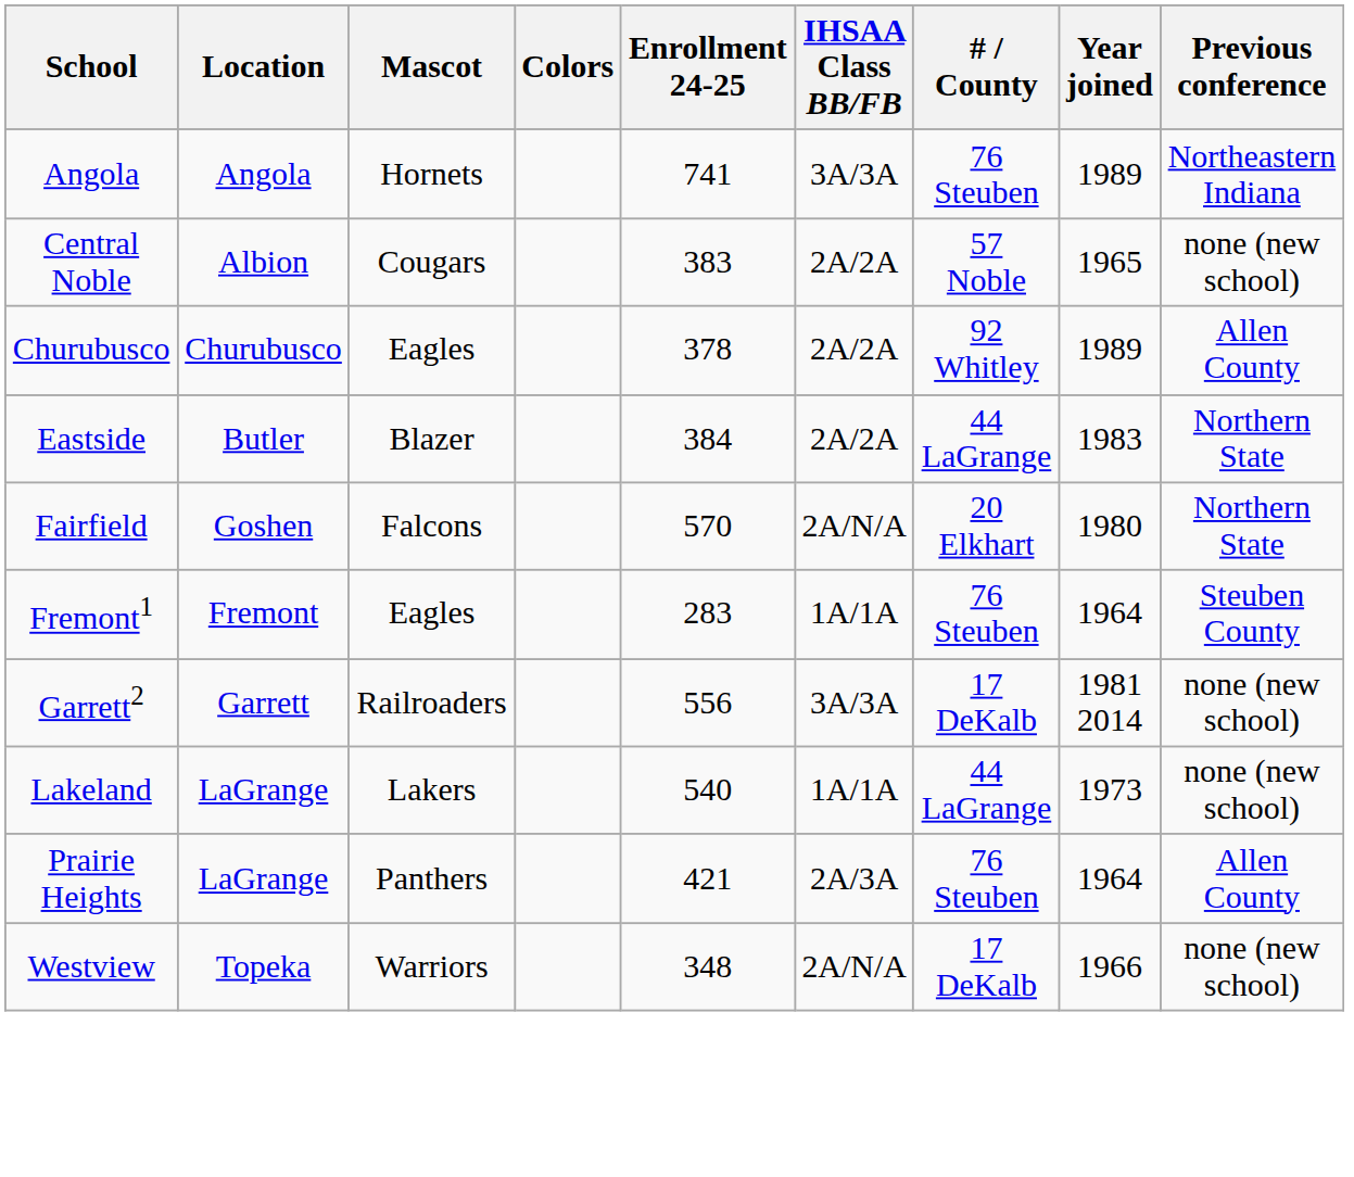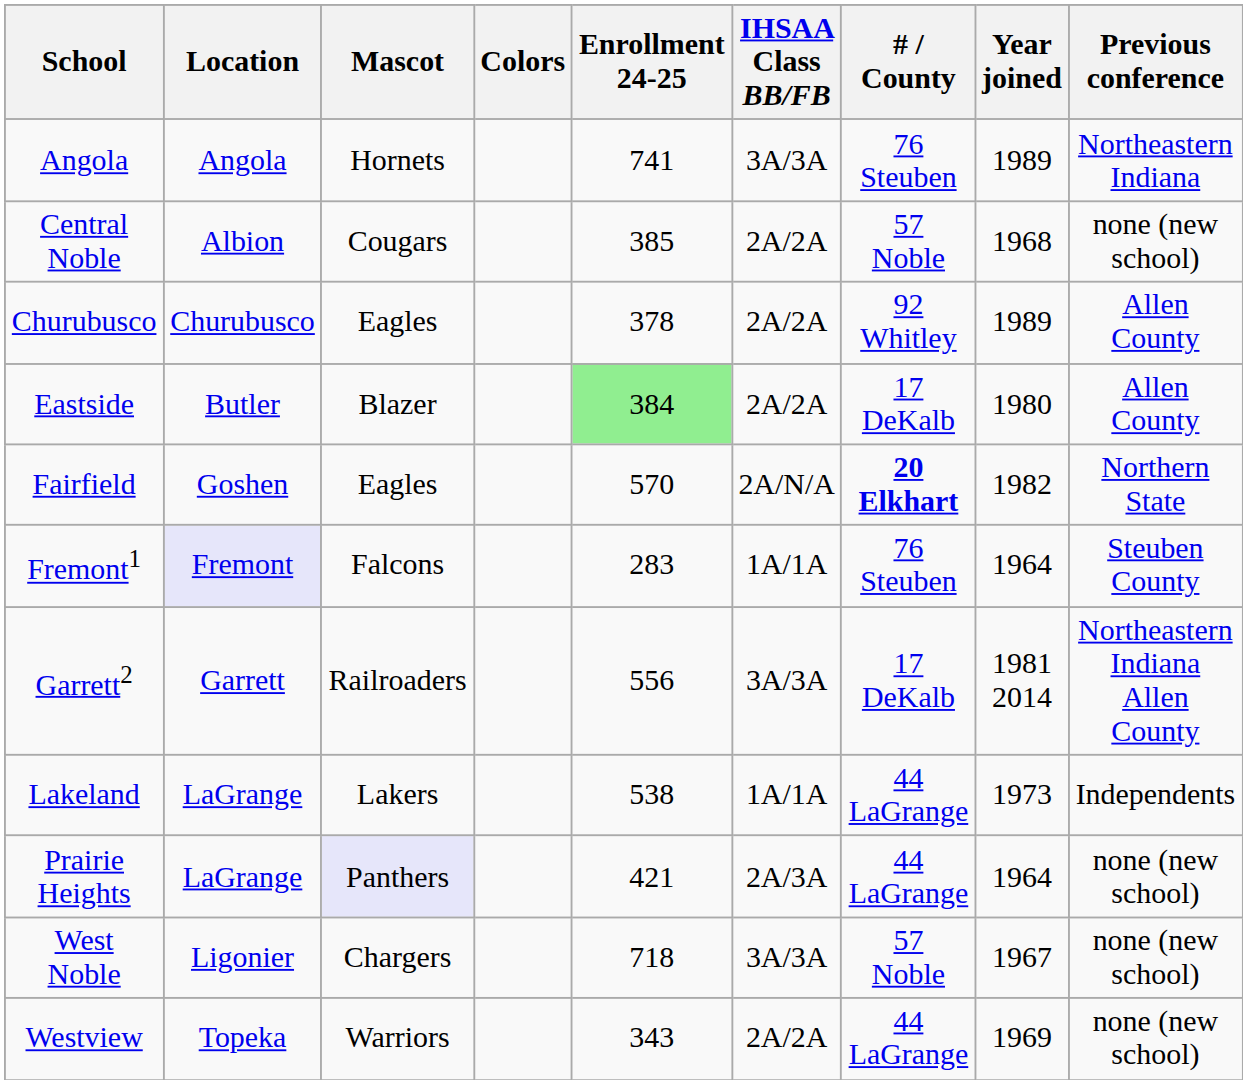 <table class="wikitable" style="text-align:center">
 <tr>
 <th>School</th>
 <th>Location</th>
 <th>Mascot</th>
 <th>Colors</th>
 <th>Enrollment  <br> 24-25</th>
 <th><a href='#'>IHSAA</a> Class<br><em>BB/FB</em></th>
 <th># / County</th>
 <th>Year joined</th>
 <th>Previous conference</th>
 </tr>
 <tr>
 <td><a href='#'>Angola</a></td>
 <td><a href='#'>Angola</a></td>
 <td>Hornets</td>
 <td>  </td>
 <td>741</td>
 <td>3A/3A</td>
 <td><a href='#'>76 <br> Steuben</a></td>
 <td>1989</td>
 <td><a href='#'>Northeastern Indiana</a></td>
 </tr>
 <tr>
 <td><a href='#'>Central <br> Noble</a></td>
 <td><a href='#'>Albion</a></td>
 <td>Cougars</td>
 <td> </td>
-<td>383</td>
+<td>385</td>
 <td>2A/2A</td>
 <td><a href='#'>57 <br> Noble</a></td>
-<td>1965</td>
+<td>1968</td>
 <td>none (new school)</td>
 </tr>
 <tr>
 <td><a href='#'>Churubusco</a></td>
 <td><a href='#'>Churubusco</a></td>
 <td>Eagles</td>
 <td>  </td>
 <td>378</td>
 <td>2A/2A</td>
 <td><a href='#'>92 <br> Whitley</a></td>
 <td>1989</td>
 <td><a href='#'>Allen County</a></td>
 </tr>
 <tr>
 <td><a href='#'>Eastside</a></td>
 <td><a href='#'>Butler</a></td>
 <td>Blazer</td>
 <td> </td>
-<td>384</td>
+<td style="background: lightgreen;">384</td>
 <td>2A/2A</td>
-<td><a href='#'>44 <br> LaGrange</a></td>
-<td>1983</td>
-<td><a href='#'>Northern State</a></td>
+<td><a href='#'>17 <br> DeKalb</a></td>
+<td>1980</td>
+<td><a href='#'>Allen County</a></td>
 </tr>
 <tr>
 <td><a href='#'>Fairfield</a></td>
 <td><a href='#'>Goshen</a></td>
-<td>Falcons</td>
+<td>Eagles</td>
 <td>  </td>
 <td>570</td>
 <td>2A/N/A</td>
-<td><a href='#'>20 <br> Elkhart</a></td>
-<td>1980</td>
+<td><strong><a href='#'>20 <br> Elkhart</a></strong></td>
+<td>1982</td>
 <td><a href='#'>Northern State</a></td>
 </tr>
 <tr>
 <td><a href='#'>Fremont</a><sup>1</sup></td>
-<td><a href='#'>Fremont</a></td>
-<td>Eagles</td>
+<td style="background: lavender;"><a href='#'>Fremont</a></td>
+<td>Falcons</td>
 <td>  </td>
 <td>283</td>
 <td>1A/1A</td>
 <td><a href='#'>76 <br> Steuben</a></td>
 <td>1964</td>
 <td><a href='#'>Steuben County</a></td>
 </tr>
 <tr>
 <td><a href='#'>Garrett</a><sup>2</sup></td>
 <td><a href='#'>Garrett</a></td>
 <td>Railroaders</td>
 <td>  </td>
 <td>556</td>
 <td>3A/3A</td>
 <td><a href='#'>17 <br> DeKalb</a></td>
 <td>1981<br>2014</td>
-<td>none (new school)</td>
+<td><a href='#'>Northeastern Indiana</a><br><a href='#'>Allen County</a></td>
 </tr>
 <tr>
 <td><a href='#'>Lakeland</a></td>
 <td><a href='#'>LaGrange</a></td>
 <td>Lakers</td>
 <td>  </td>
-<td>540</td>
+<td>538</td>
 <td>1A/1A</td>
 <td><a href='#'>44 <br> LaGrange</a></td>
 <td>1973</td>
-<td>none (new school)</td>
+<td>Independents</td>
 </tr>
 <tr>
 <td><a href='#'>Prairie <br> Heights</a></td>
 <td><a href='#'>LaGrange</a></td>
-<td>Panthers</td>
+<td style="background: lavender;">Panthers</td>
 <td>  </td>
 <td>421</td>
 <td>2A/3A</td>
-<td><a href='#'>76 <br> Steuben</a></td>
+<td><a href='#'>44 <br> LaGrange</a></td>
 <td>1964</td>
-<td><a href='#'>Allen County</a></td>
+<td>none (new school)</td>
+</tr>
+<tr>
+<td><a href='#'>West <br> Noble</a></td>
+<td><a href='#'>Ligonier</a></td>
+<td>Chargers</td>
+<td>  </td>
+<td>718</td>
+<td>3A/3A</td>
+<td><a href='#'>57 <br> Noble</a></td>
+<td>1967</td>
+<td>none (new school)</td>
 </tr>
 <tr>
 <td><a href='#'>Westview</a></td>
 <td><a href='#'>Topeka</a></td>
 <td>Warriors</td>
 <td>  </td>
-<td>348</td>
-<td>2A/N/A</td>
-<td><a href='#'>17 <br> DeKalb</a></td>
-<td>1966</td>
+<td>343</td>
+<td>2A/2A</td>
+<td><a href='#'>44 <br> LaGrange</a></td>
+<td>1969</td>
 <td>none (new school)</td>
 </tr>
 </table>
